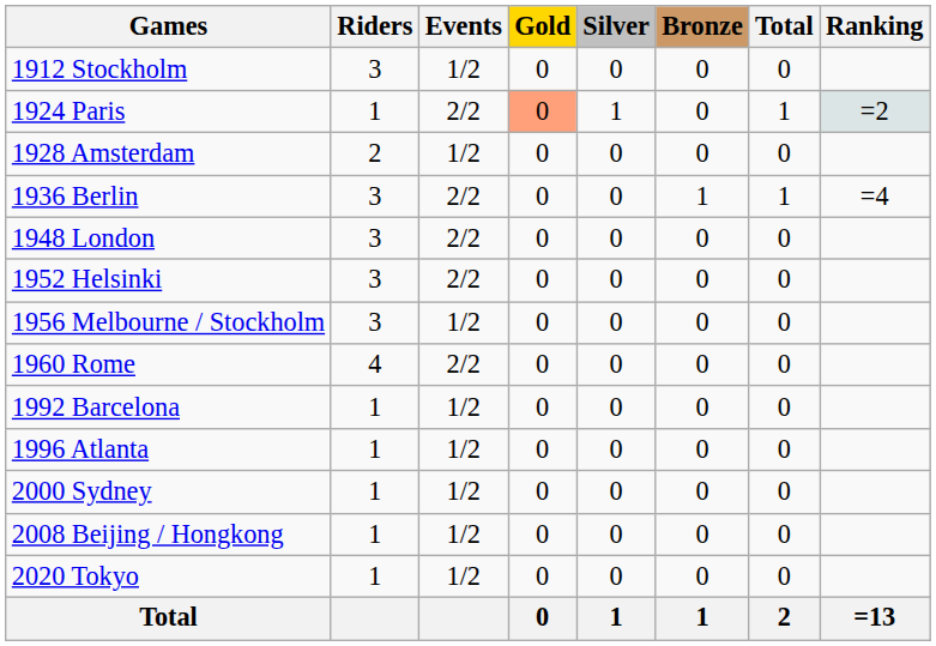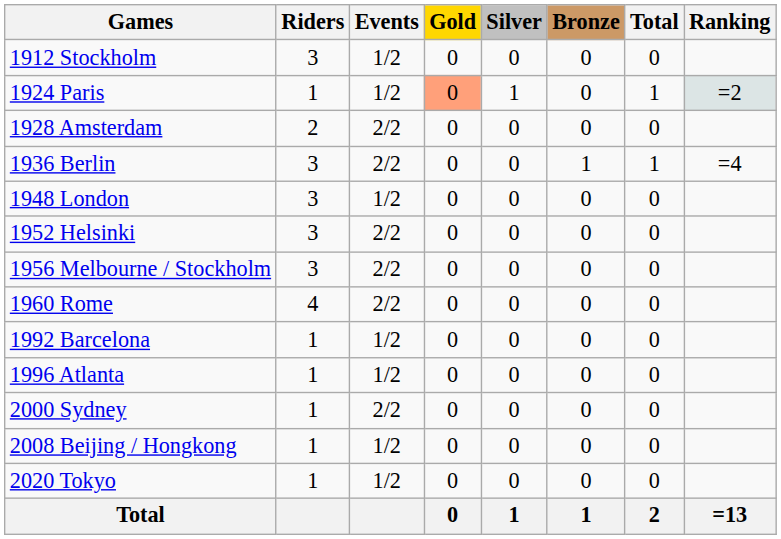 <table class="wikitable sortable" style="text-align:center">
 <tr>
 <th>Games</th>
 <th>Riders</th>
 <th>Events</th>
 <th style="background-color:gold;">Gold</th>
 <th style="background-color:silver;">Silver</th>
 <th style="background-color:#c96;">Bronze</th>
 <th>Total</th>
 <th>Ranking</th>
 </tr>
 <tr>
 <td align=left><a href='#'>1912 Stockholm</a></td>
 <td>3</td>
 <td>1/2</td>
 <td>0</td>
 <td>0</td>
 <td>0</td>
 <td>0</td>
 <td></td>
 </tr>
 <tr>
 <td align=left><a href='#'>1924 Paris</a></td>
 <td>1</td>
-<td>2/2</td>
+<td>1/2</td>
 <td style="background: lightsalmon;">0</td>
 <td>1</td>
 <td>0</td>
 <td>1</td>
 <td bgcolor=dce5e5>=2</td>
 </tr>
 <tr>
 <td align=left><a href='#'>1928 Amsterdam</a></td>
 <td>2</td>
-<td>1/2</td>
+<td>2/2</td>
 <td>0</td>
 <td>0</td>
 <td>0</td>
 <td>0</td>
 <td></td>
 </tr>
 <tr>
 <td align=left><a href='#'>1936 Berlin</a></td>
 <td>3</td>
 <td>2/2</td>
 <td>0</td>
 <td>0</td>
 <td>1</td>
 <td>1</td>
 <td>=4</td>
 </tr>
 <tr>
 <td align=left><a href='#'>1948 London</a></td>
 <td>3</td>
-<td>2/2</td>
+<td>1/2</td>
 <td>0</td>
 <td>0</td>
 <td>0</td>
 <td>0</td>
 <td></td>
 </tr>
 <tr>
 <td align=left><a href='#'>1952 Helsinki</a></td>
 <td>3</td>
 <td>2/2</td>
 <td>0</td>
 <td>0</td>
 <td>0</td>
 <td>0</td>
 <td></td>
 </tr>
 <tr>
 <td align=left><a href='#'>1956 Melbourne / Stockholm</a></td>
 <td>3</td>
-<td>1/2</td>
+<td>2/2</td>
 <td>0</td>
 <td>0</td>
 <td>0</td>
 <td>0</td>
 <td></td>
 </tr>
 <tr>
 <td align=left><a href='#'>1960 Rome</a></td>
 <td>4</td>
 <td>2/2</td>
 <td>0</td>
 <td>0</td>
 <td>0</td>
 <td>0</td>
 <td></td>
 </tr>
 <tr>
 <td align=left><a href='#'>1992 Barcelona</a></td>
 <td>1</td>
 <td>1/2</td>
 <td>0</td>
 <td>0</td>
 <td>0</td>
 <td>0</td>
 <td></td>
 </tr>
 <tr>
 <td align=left><a href='#'>1996 Atlanta</a></td>
 <td>1</td>
 <td>1/2</td>
 <td>0</td>
 <td>0</td>
 <td>0</td>
 <td>0</td>
 <td></td>
 </tr>
 <tr>
 <td align=left><a href='#'>2000 Sydney</a></td>
 <td>1</td>
-<td>1/2</td>
+<td>2/2</td>
 <td>0</td>
 <td>0</td>
 <td>0</td>
 <td>0</td>
 <td></td>
 </tr>
 <tr>
 <td align=left><a href='#'>2008 Beijing / Hongkong</a></td>
 <td>1</td>
 <td>1/2</td>
 <td>0</td>
 <td>0</td>
 <td>0</td>
 <td>0</td>
 <td></td>
 </tr>
 <tr>
 <td align=left><a href='#'>2020 Tokyo</a></td>
 <td>1</td>
 <td>1/2</td>
 <td>0</td>
 <td>0</td>
 <td>0</td>
 <td>0</td>
 <td></td>
 </tr>
 <tr>
 <th>Total</th>
 <th></th>
 <th></th>
 <th>0</th>
 <th>1</th>
 <th>1</th>
 <th>2</th>
 <th>=13</th>
 </tr>
 </table>
